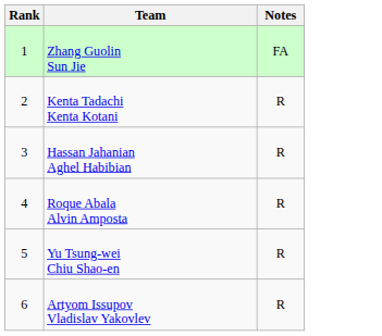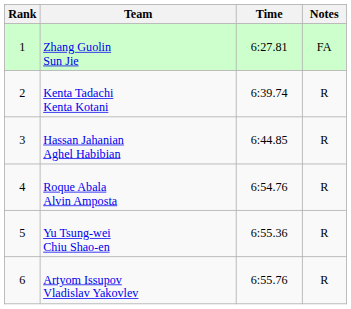 <table class=wikitable style="text-align:center">
 <tr>
 <th width=40>Rank</th>
 <th width=250>Team</th>
+<th width=80>Time</th>
 <th width=50>Notes</th>
 </tr>
 <tr bgcolor="ccffcc">
 <td>1</td>
 <td align=left><br><a href='#'>Zhang Guolin</a><br><a href='#'>Sun Jie</a></td>
+<td>6:27.81</td>
 <td>FA</td>
 </tr>
 <tr>
 <td>2</td>
 <td align=left><br><a href='#'>Kenta Tadachi</a><br><a href='#'>Kenta Kotani</a></td>
+<td>6:39.74</td>
 <td>R</td>
 </tr>
 <tr>
 <td>3</td>
 <td align=left><br><a href='#'>Hassan Jahanian</a><br><a href='#'>Aghel Habibian</a></td>
+<td>6:44.85</td>
 <td>R</td>
 </tr>
 <tr>
 <td>4</td>
 <td align=left><br><a href='#'>Roque Abala</a><br><a href='#'>Alvin Amposta</a></td>
+<td>6:54.76</td>
 <td>R</td>
 </tr>
 <tr>
 <td>5</td>
 <td align=left><br><a href='#'>Yu Tsung-wei</a><br><a href='#'>Chiu Shao-en</a></td>
+<td>6:55.36</td>
 <td>R</td>
 </tr>
 <tr>
 <td>6</td>
 <td align=left><br><a href='#'>Artyom Issupov</a><br><a href='#'>Vladislav Yakovlev</a></td>
+<td>6:55.76</td>
 <td>R</td>
 </tr>
 </table>
